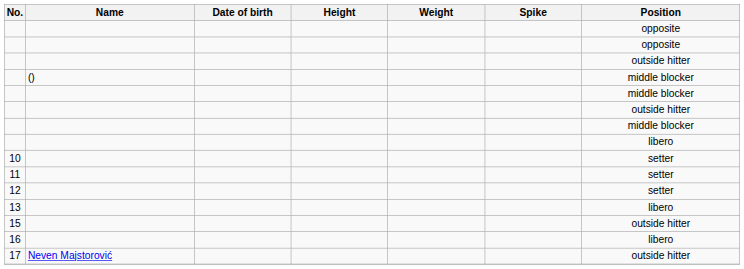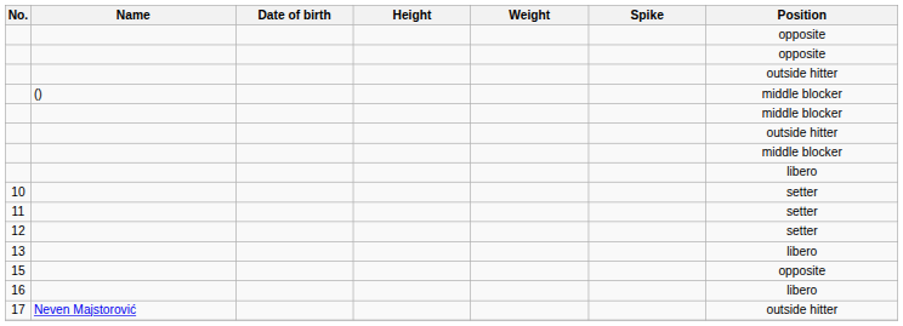 <table class="wikitable sortable" style="font-size:100%; text-align:center;">
 <tr>
 <th>No.</th>
 <th style="width:16em">Name</th>
 <th style="width:9em">Date of birth</th>
 <th style="width:9em">Height</th>
 <th style="width:9em">Weight</th>
 <th style="width:9em">Spike</th>
 <th style="width:15em">Position</th>
 </tr>
 <tr>
 <td></td>
 <td align=left> </td>
 <td align=right></td>
 <td></td>
 <td></td>
 <td></td>
 <td>opposite</td>
 </tr>
 <tr>
 <td></td>
 <td align=left> </td>
 <td align=right></td>
 <td></td>
 <td></td>
 <td></td>
 <td>opposite</td>
 </tr>
 <tr>
 <td></td>
 <td align=left> </td>
 <td align=right></td>
 <td></td>
 <td></td>
 <td></td>
 <td>outside hitter</td>
 </tr>
 <tr>
 <td></td>
 <td align=left>  ()</td>
 <td align=right></td>
 <td></td>
 <td></td>
 <td></td>
 <td>middle blocker</td>
 </tr>
 <tr>
 <td></td>
 <td align=left> </td>
 <td align=right></td>
 <td></td>
 <td></td>
 <td></td>
 <td>middle blocker</td>
 </tr>
 <tr>
 <td></td>
 <td align=left> </td>
 <td align=right></td>
 <td></td>
 <td></td>
 <td></td>
 <td>outside hitter</td>
 </tr>
 <tr>
 <td></td>
 <td align=left> </td>
 <td align=right></td>
 <td></td>
 <td></td>
 <td></td>
 <td>middle blocker</td>
 </tr>
 <tr>
 <td></td>
 <td align=left> </td>
 <td align=right></td>
 <td></td>
 <td></td>
 <td></td>
 <td>libero</td>
 </tr>
 <tr>
 <td>10</td>
 <td align=left> </td>
 <td align=right></td>
 <td></td>
 <td></td>
 <td></td>
 <td>setter</td>
 </tr>
 <tr>
 <td>11</td>
 <td align=left> </td>
 <td align=right></td>
 <td></td>
 <td></td>
 <td></td>
 <td>setter</td>
 </tr>
 <tr>
 <td>12</td>
 <td align=left> </td>
 <td align=right></td>
 <td></td>
 <td></td>
 <td></td>
 <td>setter</td>
 </tr>
 <tr>
 <td>13</td>
 <td align=left> </td>
 <td align=right></td>
 <td></td>
 <td></td>
 <td></td>
 <td>libero</td>
 </tr>
 <tr>
 <td>15</td>
 <td align=left> </td>
 <td align=right></td>
 <td></td>
 <td></td>
 <td></td>
-<td>outside hitter</td>
+<td>opposite</td>
 </tr>
 <tr>
 <td>16</td>
 <td align=left> </td>
 <td align=right></td>
 <td></td>
 <td></td>
 <td></td>
 <td>libero</td>
 </tr>
 <tr>
 <td>17</td>
 <td align=left> <a href='#'>Neven Majstorović</a></td>
 <td align=right></td>
 <td></td>
 <td></td>
 <td></td>
 <td>outside hitter</td>
 </tr>
 <tr>
 </tr>
 </table>
